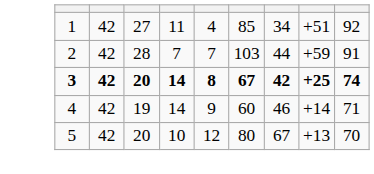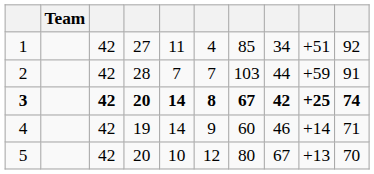 <table class="wikitable" style="float:right; text-align:center; margin-left:0.7em;">
 <tr>
 <th width="25px"></th>
+<th>Team</th>
 <th width="25px"></th>
 <th width="25px"></th>
 <th width="25px"></th>
 <th width="25px"></th>
 <th width="25px"></th>
 <th width="25px"></th>
 <th width="25px"></th>
 <th width="25px"></th>
 </tr>
 <tr>
 <td>1</td>
+<td></td>
 <td>42</td>
 <td>27</td>
 <td>11</td>
 <td>4</td>
 <td>85</td>
 <td>34</td>
 <td>+51</td>
 <td>92</td>
 </tr>
 <tr>
 <td>2</td>
+<td></td>
 <td>42</td>
 <td>28</td>
 <td>7</td>
 <td>7</td>
 <td>103</td>
 <td>44</td>
 <td>+59</td>
 <td>91</td>
 </tr>
 <tr style="font-weight: bold;">
 <td>3</td>
+<td></td>
 <td>42</td>
 <td>20</td>
 <td>14</td>
 <td>8</td>
 <td>67</td>
 <td>42</td>
 <td>+25</td>
 <td>74</td>
 </tr>
 <tr>
 <td>4</td>
+<td></td>
 <td>42</td>
 <td>19</td>
 <td>14</td>
 <td>9</td>
 <td>60</td>
 <td>46</td>
 <td>+14</td>
 <td>71</td>
 </tr>
 <tr>
 <td>5</td>
+<td></td>
 <td>42</td>
 <td>20</td>
 <td>10</td>
 <td>12</td>
 <td>80</td>
 <td>67</td>
 <td>+13</td>
 <td>70</td>
 </tr>
 </table>
